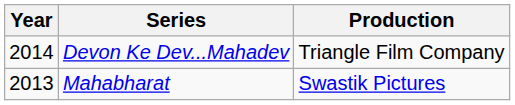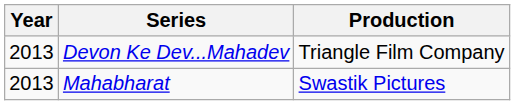 <table class="wikitable">
 <tr>
 <th>Year</th>
 <th>Series</th>
 <th>Production</th>
 </tr>
 <tr>
-<td>2014</td>
+<td>2013</td>
 <td><em><a href='#'>Devon Ke Dev...Mahadev</a></em></td>
 <td>Triangle Film Company</td>
 </tr>
 <tr>
 <td>2013</td>
 <td><em><a href='#'>Mahabharat</a></em></td>
 <td><a href='#'>Swastik Pictures</a></td>
 </tr>
 </table>
